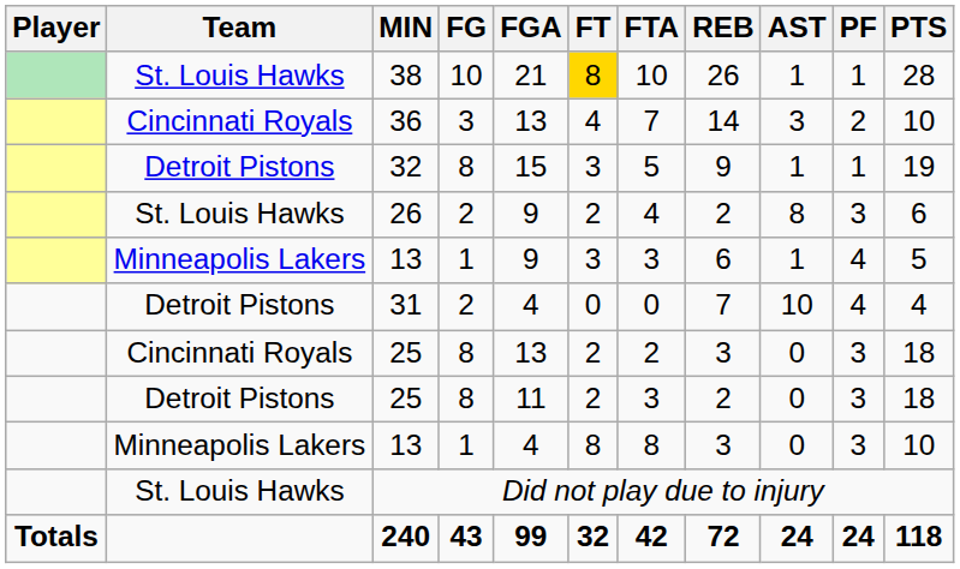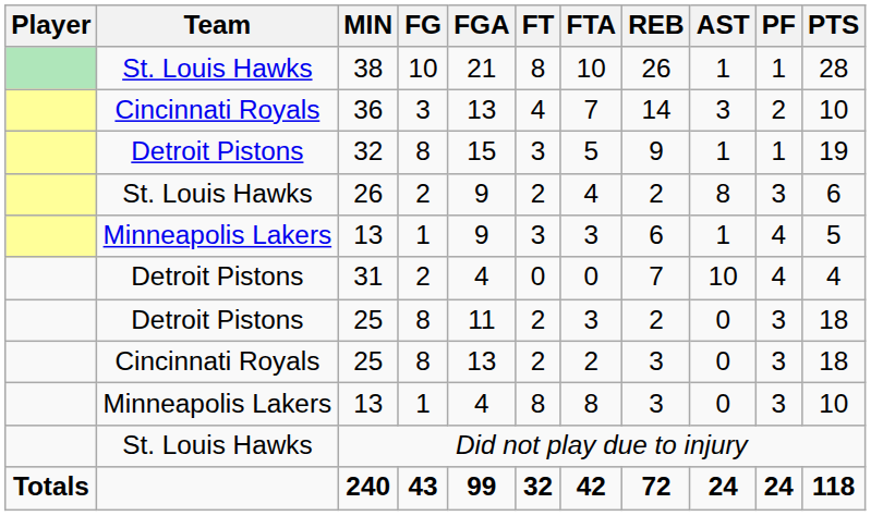 <table class="wikitable sortable">
 <tr>
 <th>Player</th>
 <th>Team</th>
 <th>MIN</th>
 <th>FG</th>
 <th>FGA</th>
 <th>FT</th>
 <th>FTA</th>
 <th>REB</th>
 <th>AST</th>
 <th>PF</th>
 <th>PTS</th>
 </tr>
 <tr>
 <td bgcolor="#AFE6BA"></td>
 <td align=center><a href='#'>St. Louis Hawks</a></td>
 <td align=center>38</td>
 <td align=center>10</td>
 <td align=center>21</td>
-<td align=center style="background: gold;">8</td>
+<td align=center>8</td>
 <td align=center>10</td>
 <td align=center>26</td>
 <td align=center>1</td>
 <td align=center>1</td>
 <td align=center>28</td>
 </tr>
 <tr>
 <td bgcolor="#FFFF99"></td>
 <td align=center><a href='#'>Cincinnati Royals</a></td>
 <td align=center>36</td>
 <td align=center>3</td>
 <td align=center>13</td>
 <td align=center>4</td>
 <td align=center>7</td>
 <td align=center>14</td>
 <td align=center>3</td>
 <td align=center>2</td>
 <td align=center>10</td>
 </tr>
 <tr>
 <td bgcolor="#FFFF99"></td>
 <td align=center><a href='#'>Detroit Pistons</a></td>
 <td align=center>32</td>
 <td align=center>8</td>
 <td align=center>15</td>
 <td align=center>3</td>
 <td align=center>5</td>
 <td align=center>9</td>
 <td align=center>1</td>
 <td align=center>1</td>
 <td align=center>19</td>
 </tr>
 <tr>
 <td bgcolor="#FFFF99"></td>
 <td align=center>St. Louis Hawks</td>
 <td align=center>26</td>
 <td align=center>2</td>
 <td align=center>9</td>
 <td align=center>2</td>
 <td align=center>4</td>
 <td align=center>2</td>
 <td align=center>8</td>
 <td align=center>3</td>
 <td align=center>6</td>
 </tr>
 <tr>
 <td bgcolor="#FFFF99"></td>
 <td align=center><a href='#'>Minneapolis Lakers</a></td>
 <td align=center>13</td>
 <td align=center>1</td>
 <td align=center>9</td>
 <td align=center>3</td>
 <td align=center>3</td>
 <td align=center>6</td>
 <td align=center>1</td>
 <td align=center>4</td>
 <td align=center>5</td>
 </tr>
 <tr>
 <td></td>
 <td align=center>Detroit Pistons</td>
 <td align=center>31</td>
 <td align=center>2</td>
 <td align=center>4</td>
 <td align=center>0</td>
 <td align=center>0</td>
 <td align=center>7</td>
 <td align=center>10</td>
 <td align=center>4</td>
 <td align=center>4</td>
 </tr>
 <tr>
 <td></td>
+<td align=center>Detroit Pistons</td>
+<td align=center>25</td>
+<td align=center>8</td>
+<td align=center>11</td>
+<td align=center>2</td>
+<td align=center>3</td>
+<td align=center>2</td>
+<td align=center>0</td>
+<td align=center>3</td>
+<td align=center>18</td>
+</tr>
+<tr>
+<td></td>
 <td align=center>Cincinnati Royals</td>
 <td align=center>25</td>
 <td align=center>8</td>
 <td align=center>13</td>
 <td align=center>2</td>
 <td align=center>2</td>
 <td align=center>3</td>
-<td align=center>0</td>
-<td align=center>3</td>
-<td align=center>18</td>
-</tr>
-<tr>
-<td></td>
-<td align=center>Detroit Pistons</td>
-<td align=center>25</td>
-<td align=center>8</td>
-<td align=center>11</td>
-<td align=center>2</td>
-<td align=center>3</td>
-<td align=center>2</td>
 <td align=center>0</td>
 <td align=center>3</td>
 <td align=center>18</td>
 </tr>
 <tr>
 <td></td>
 <td align=center>Minneapolis Lakers</td>
 <td align=center>13</td>
 <td align=center>1</td>
 <td align=center>4</td>
 <td align=center>8</td>
 <td align=center>8</td>
 <td align=center>3</td>
 <td align=center>0</td>
 <td align=center>3</td>
 <td align=center>10</td>
 </tr>
 <tr>
 <td></td>
 <td align=center>St. Louis Hawks</td>
 <td align=center colspan=9><em>Did not play due to injury</em></td>
 </tr>
 <tr class="sortbottom">
 <td align=center><strong>Totals</strong></td>
 <td align=center></td>
 <td align=center><strong>240</strong></td>
 <td align=center><strong>43</strong></td>
 <td align=center><strong>99</strong></td>
 <td align=center><strong>32</strong></td>
 <td align=center><strong>42</strong></td>
 <td align=center><strong>72</strong></td>
 <td align=center><strong>24</strong></td>
 <td align=center><strong>24</strong></td>
 <td align=center><strong>118</strong></td>
 </tr>
 </table>
